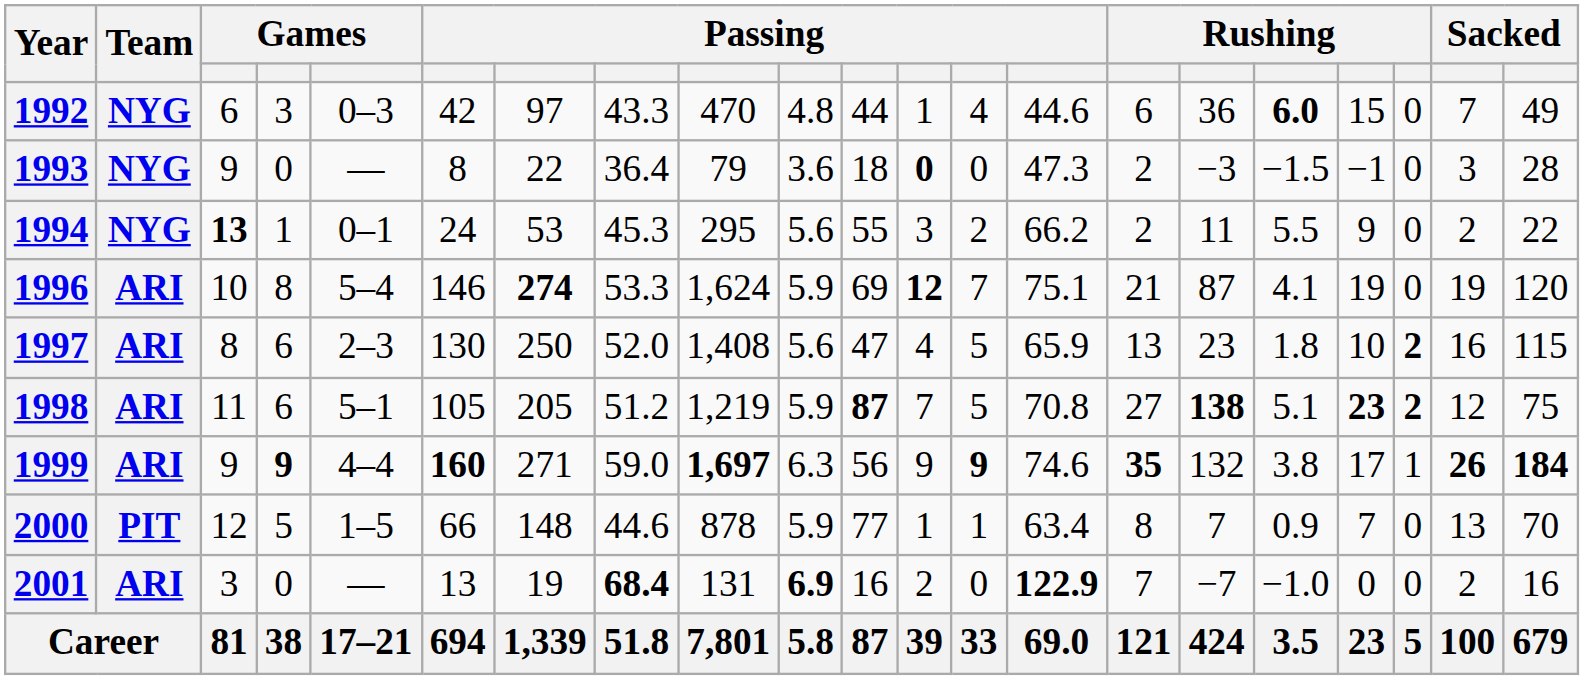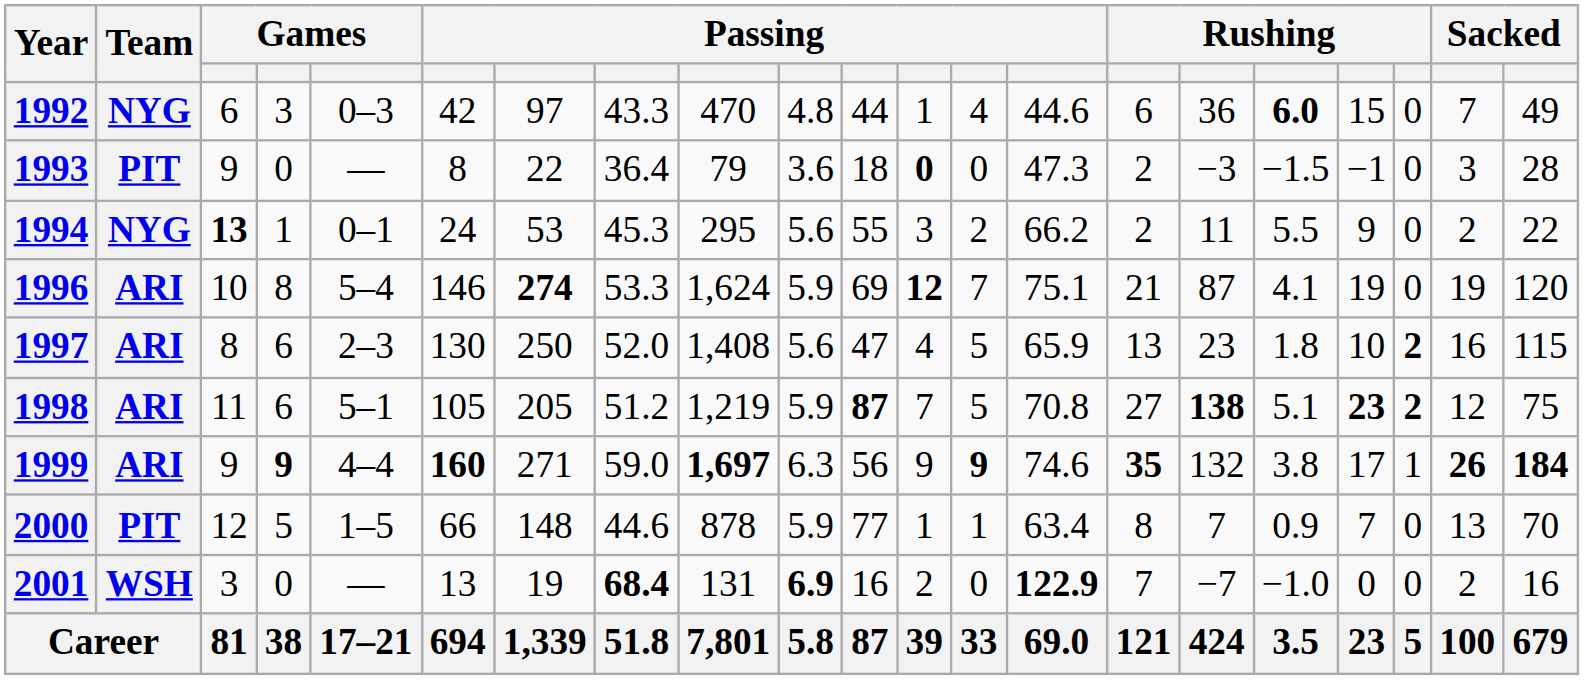 <table class="wikitable" style="text-align:center;">
 <tr>
 <th rowspan="2">Year</th>
 <th rowspan="2">Team</th>
 <th colspan="3">Games</th>
 <th colspan="9">Passing</th>
 <th colspan="5">Rushing</th>
 <th colspan="2">Sacked</th>
 </tr>
 <tr>
 <th></th>
 <th></th>
 <th></th>
 <th></th>
 <th></th>
 <th></th>
 <th></th>
 <th></th>
 <th></th>
 <th></th>
 <th></th>
 <th></th>
 <th></th>
 <th></th>
 <th></th>
 <th></th>
 <th></th>
 <th></th>
 <th></th>
 </tr>
 <tr>
 <th><a href='#'>1992</a></th>
 <th><a href='#'>NYG</a></th>
 <td>6</td>
 <td>3</td>
 <td>0–3</td>
 <td>42</td>
 <td>97</td>
 <td>43.3</td>
 <td>470</td>
 <td>4.8</td>
 <td>44</td>
 <td>1</td>
 <td>4</td>
 <td>44.6</td>
 <td>6</td>
 <td>36</td>
 <td><strong>6.0</strong></td>
 <td>15</td>
 <td>0</td>
 <td>7</td>
 <td>49</td>
 </tr>
 <tr>
 <th><a href='#'>1993</a></th>
-<th><a href='#'>NYG</a></th>
+<th><a href='#'>PIT</a></th>
 <td>9</td>
 <td>0</td>
 <td>—</td>
 <td>8</td>
 <td>22</td>
 <td>36.4</td>
 <td>79</td>
 <td>3.6</td>
 <td>18</td>
 <td><strong>0</strong></td>
 <td>0</td>
 <td>47.3</td>
 <td>2</td>
 <td>−3</td>
 <td>−1.5</td>
 <td>−1</td>
 <td>0</td>
 <td>3</td>
 <td>28</td>
 </tr>
 <tr>
 <th><a href='#'>1994</a></th>
 <th><a href='#'>NYG</a></th>
 <td><strong>13</strong></td>
 <td>1</td>
 <td>0–1</td>
 <td>24</td>
 <td>53</td>
 <td>45.3</td>
 <td>295</td>
 <td>5.6</td>
 <td>55</td>
 <td>3</td>
 <td>2</td>
 <td>66.2</td>
 <td>2</td>
 <td>11</td>
 <td>5.5</td>
 <td>9</td>
 <td>0</td>
 <td>2</td>
 <td>22</td>
 </tr>
 <tr>
 <th><a href='#'>1996</a></th>
 <th><a href='#'>ARI</a></th>
 <td>10</td>
 <td>8</td>
 <td>5–4</td>
 <td>146</td>
 <td><strong>274</strong></td>
 <td>53.3</td>
 <td>1,624</td>
 <td>5.9</td>
 <td>69</td>
 <td><strong>12</strong></td>
 <td>7</td>
 <td>75.1</td>
 <td>21</td>
 <td>87</td>
 <td>4.1</td>
 <td>19</td>
 <td>0</td>
 <td>19</td>
 <td>120</td>
 </tr>
 <tr>
 <th><a href='#'>1997</a></th>
 <th><a href='#'>ARI</a></th>
 <td>8</td>
 <td>6</td>
 <td>2–3</td>
 <td>130</td>
 <td>250</td>
 <td>52.0</td>
 <td>1,408</td>
 <td>5.6</td>
 <td>47</td>
 <td>4</td>
 <td>5</td>
 <td>65.9</td>
 <td>13</td>
 <td>23</td>
 <td>1.8</td>
 <td>10</td>
 <td><strong>2</strong></td>
 <td>16</td>
 <td>115</td>
 </tr>
 <tr>
 <th><a href='#'>1998</a></th>
 <th><a href='#'>ARI</a></th>
 <td>11</td>
 <td>6</td>
 <td>5–1</td>
 <td>105</td>
 <td>205</td>
 <td>51.2</td>
 <td>1,219</td>
 <td>5.9</td>
 <td><strong>87</strong></td>
 <td>7</td>
 <td>5</td>
 <td>70.8</td>
 <td>27</td>
 <td><strong>138</strong></td>
 <td>5.1</td>
 <td><strong>23</strong></td>
 <td><strong>2</strong></td>
 <td>12</td>
 <td>75</td>
 </tr>
 <tr>
 <th><a href='#'>1999</a></th>
 <th><a href='#'>ARI</a></th>
 <td>9</td>
 <td><strong>9</strong></td>
 <td>4–4</td>
 <td><strong>160</strong></td>
 <td>271</td>
 <td>59.0</td>
 <td><strong>1,697</strong></td>
 <td>6.3</td>
 <td>56</td>
 <td>9</td>
 <td><strong>9</strong></td>
 <td>74.6</td>
 <td><strong>35</strong></td>
 <td>132</td>
 <td>3.8</td>
 <td>17</td>
 <td>1</td>
 <td><strong>26</strong></td>
 <td><strong>184</strong></td>
 </tr>
 <tr>
 <th><a href='#'>2000</a></th>
 <th><a href='#'>PIT</a></th>
 <td>12</td>
 <td>5</td>
 <td>1–5</td>
 <td>66</td>
 <td>148</td>
 <td>44.6</td>
 <td>878</td>
 <td>5.9</td>
 <td>77</td>
 <td>1</td>
 <td>1</td>
 <td>63.4</td>
 <td>8</td>
 <td>7</td>
 <td>0.9</td>
 <td>7</td>
 <td>0</td>
 <td>13</td>
 <td>70</td>
 </tr>
 <tr>
 <th><a href='#'>2001</a></th>
-<th><a href='#'>ARI</a></th>
+<th><a href='#'>WSH</a></th>
 <td>3</td>
 <td>0</td>
 <td>—</td>
 <td>13</td>
 <td>19</td>
 <td><strong>68.4</strong></td>
 <td>131</td>
 <td><strong>6.9</strong></td>
 <td>16</td>
 <td>2</td>
 <td>0</td>
 <td><strong>122.9</strong></td>
 <td>7</td>
 <td>−7</td>
 <td>−1.0</td>
 <td>0</td>
 <td>0</td>
 <td>2</td>
 <td>16</td>
 </tr>
 <tr>
 <th colspan="2">Career</th>
 <th>81</th>
 <th>38</th>
 <th>17–21</th>
 <th>694</th>
 <th>1,339</th>
 <th>51.8</th>
 <th>7,801</th>
 <th>5.8</th>
 <th>87</th>
 <th>39</th>
 <th>33</th>
 <th>69.0</th>
 <th>121</th>
 <th>424</th>
 <th>3.5</th>
 <th>23</th>
 <th>5</th>
 <th>100</th>
 <th>679</th>
 </tr>
 </table>
